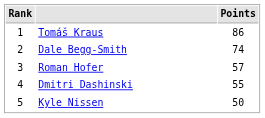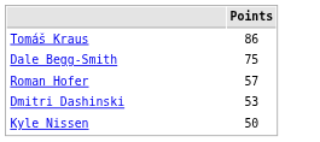 <table cellspacing="1" cellpadding="3" style="border:1px solid #AAAAAA;font-size:86%">
 <tr bgcolor="#E4E4E4">
-<th style="border-bottom:1px solid #AAAAAA" width=10>Rank</th>
 <th style="border-bottom:1px solid #AAAAAA" width=200></th>
 <th style="border-bottom:1px solid #AAAAAA" width=20>Points</th>
 </tr>
 <tr>
-<td align="center">1</td>
 <td> <a href='#'>Tomáš Kraus</a></td>
 <td align=center>86</td>
 </tr>
 <tr>
-<td align="center">2</td>
 <td> <a href='#'>Dale Begg-Smith</a></td>
-<td align=center>74</td>
+<td align=center>75</td>
 </tr>
 <tr>
-<td align="center">3</td>
 <td> <a href='#'>Roman Hofer</a></td>
 <td align=center>57</td>
 </tr>
 <tr>
-<td align="center">4</td>
 <td> <a href='#'>Dmitri Dashinski</a></td>
-<td align=center>55</td>
+<td align=center>53</td>
 </tr>
 <tr>
-<td align="center">5</td>
 <td> <a href='#'>Kyle Nissen</a></td>
 <td align=center>50</td>
 </tr>
 </table>
